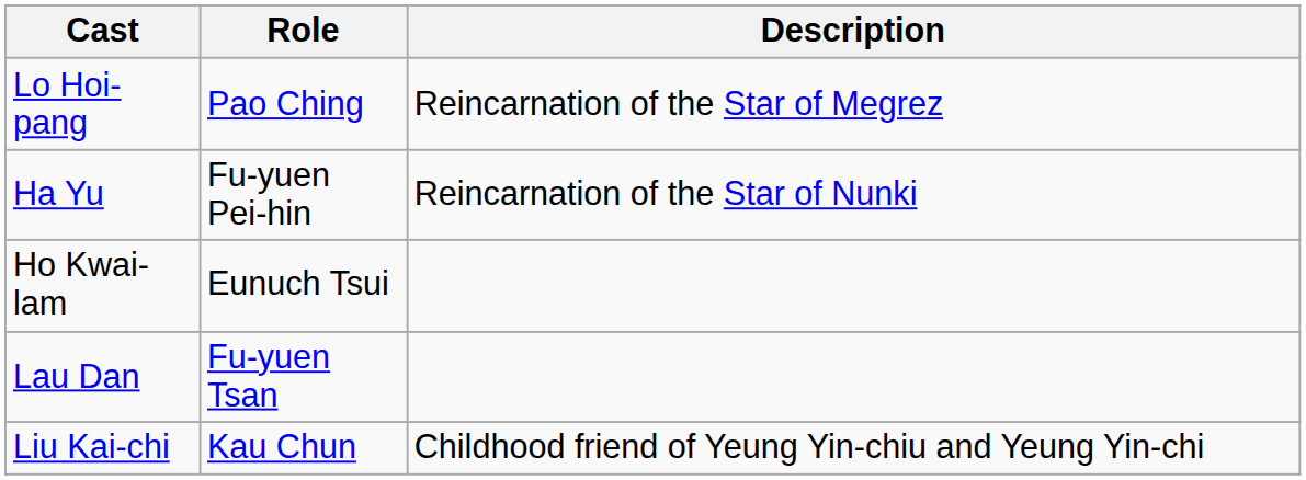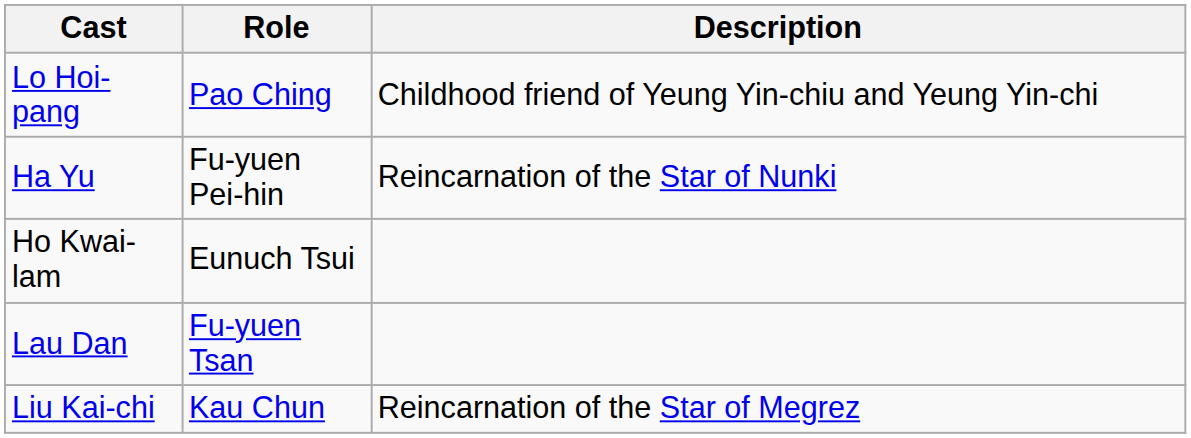 <table class="wikitable" width="70%">
 <tr>
 <th style="width:15%">Cast</th>
 <th style="width:16%">Role</th>
 <th style="width:69%">Description</th>
 </tr>
 <tr>
 <td><a href='#'>Lo Hoi-pang</a></td>
 <td><a href='#'>Pao Ching</a></td>
-<td>Reincarnation of the <a href='#'>Star of Megrez</a></td>
+<td>Childhood friend of Yeung Yin-chiu and Yeung Yin-chi</td>
 </tr>
 <tr>
 <td><a href='#'>Ha Yu</a></td>
 <td>Fu-yuen Pei-hin</td>
 <td>Reincarnation of the <a href='#'>Star of Nunki</a></td>
 </tr>
 <tr>
 <td>Ho Kwai-lam</td>
 <td>Eunuch Tsui</td>
 <td></td>
 </tr>
 <tr>
 <td><a href='#'>Lau Dan</a></td>
 <td><a href='#'>Fu-yuen Tsan</a></td>
 <td></td>
 </tr>
 <tr>
 <td><a href='#'>Liu Kai-chi</a></td>
 <td><a href='#'>Kau Chun</a></td>
-<td>Childhood friend of Yeung Yin-chiu and Yeung Yin-chi</td>
+<td>Reincarnation of the <a href='#'>Star of Megrez</a></td>
 </tr>
 </table>
